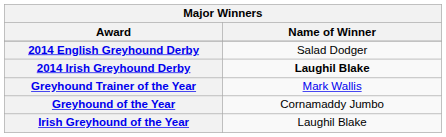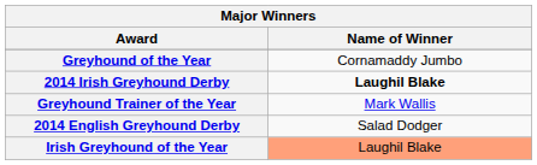 <table class="wikitable">
 <tr>
 <th colspan="2">Major Winners</th>
 </tr>
 <tr>
 <th width=300>Award</th>
 <th width=300>Name of Winner</th>
 </tr>
 <tr>
 </tr>
 <tr align=center>
-<th><a href='#'>2014 English Greyhound Derby</a></th>
-<td>Salad Dodger</td>
+<th><a href='#'>Greyhound of the Year</a></th>
+<td>Cornamaddy Jumbo</td>
 </tr>
 <tr align=center>
 <th><a href='#'>2014 Irish Greyhound Derby</a></th>
 <td><strong>Laughil Blake</strong></td>
 </tr>
 <tr align=center>
 <th><a href='#'>Greyhound Trainer of the Year</a></th>
 <td><a href='#'>Mark Wallis</a></td>
 </tr>
 <tr align=center>
-<th><a href='#'>Greyhound of the Year</a></th>
-<td>Cornamaddy Jumbo</td>
+<th><a href='#'>2014 English Greyhound Derby</a></th>
+<td>Salad Dodger</td>
 </tr>
 <tr align=center>
 <th><a href='#'>Irish Greyhound of the Year</a></th>
-<td>Laughil Blake</td>
+<td style="background: lightsalmon;">Laughil Blake</td>
 </tr>
 </table>
